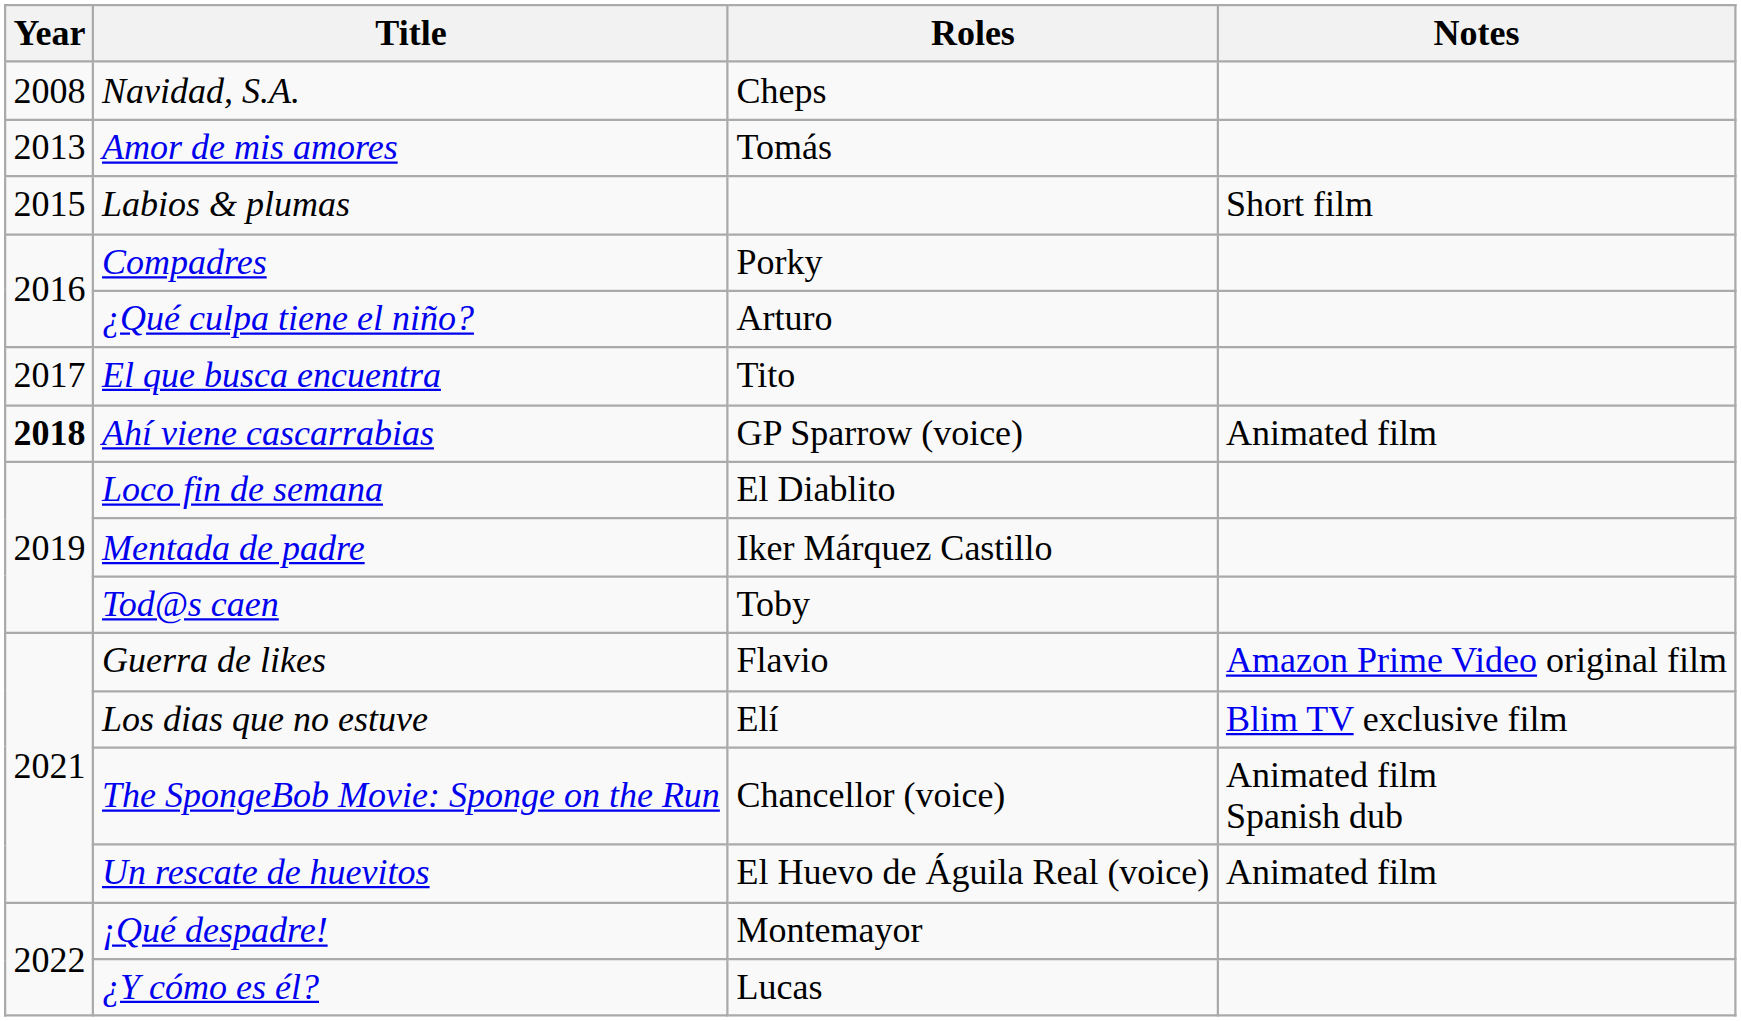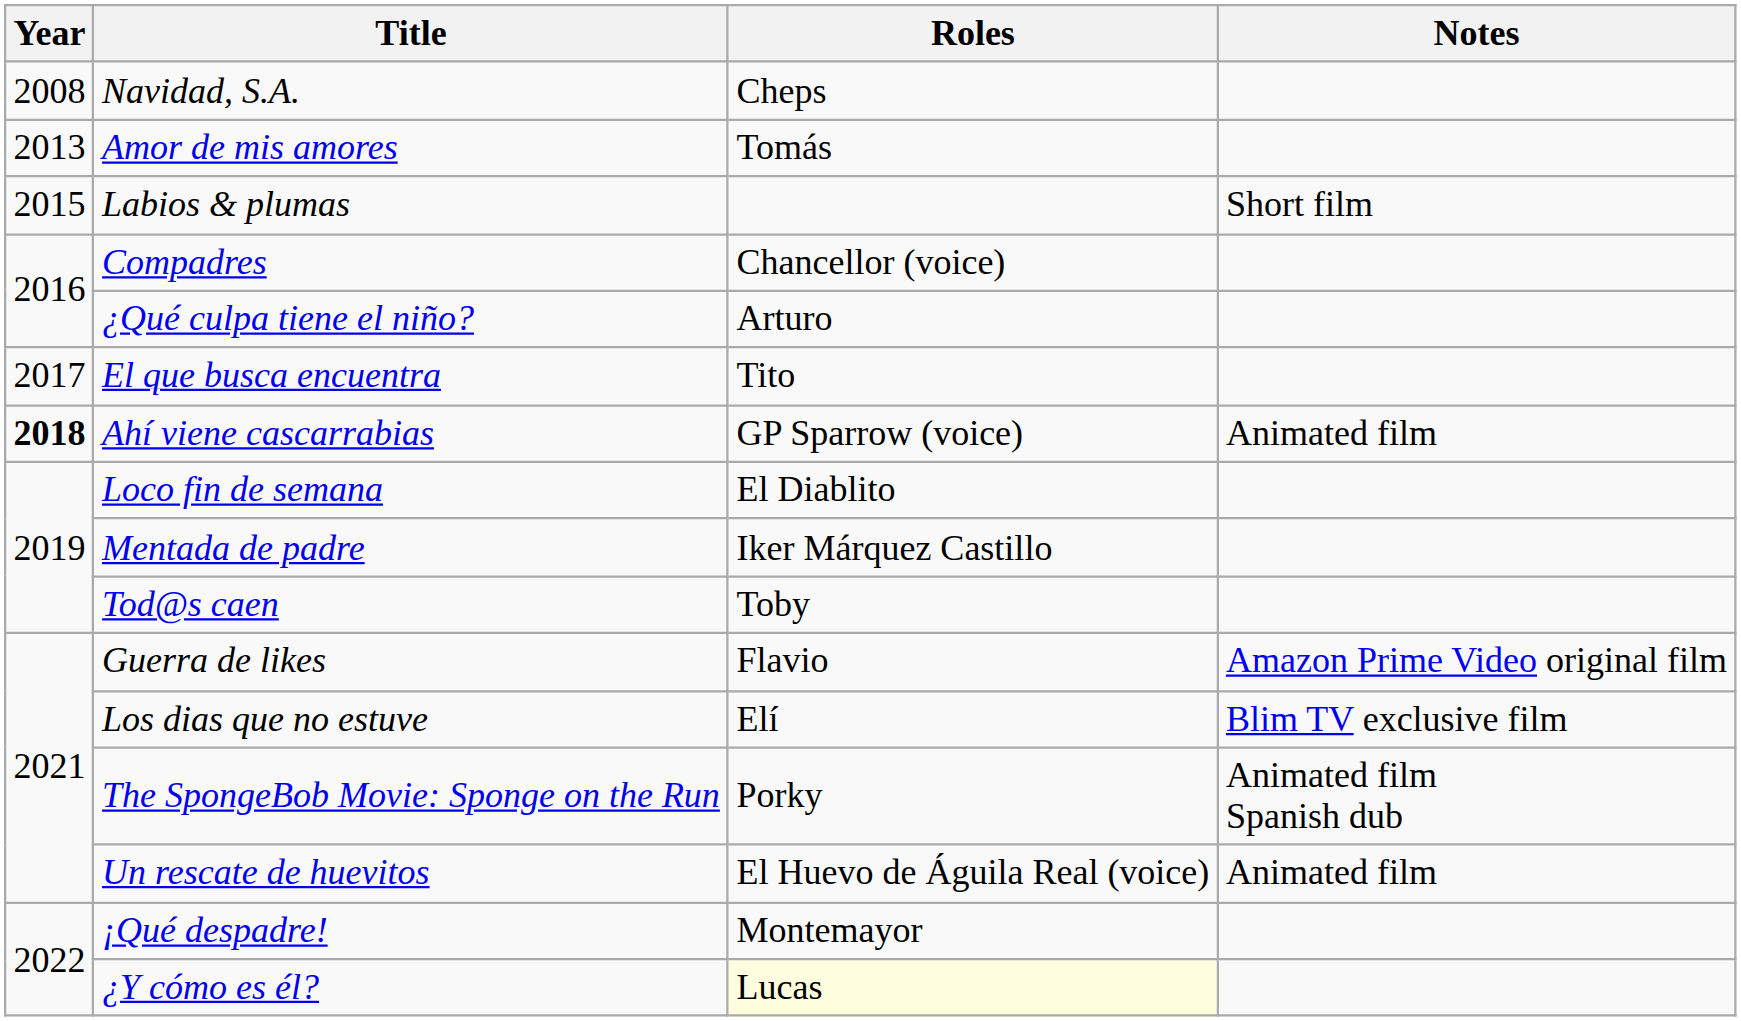 <table class="wikitable sortable">
 <tr>
 <th>Year</th>
 <th>Title</th>
 <th>Roles</th>
 <th>Notes</th>
 </tr>
 <tr>
 <td>2008</td>
 <td><em>Navidad, S.A.</em></td>
 <td>Cheps</td>
 <td></td>
 </tr>
 <tr>
 <td>2013</td>
 <td><em><a href='#'>Amor de mis amores</a></em></td>
 <td>Tomás</td>
 <td></td>
 </tr>
 <tr>
 <td>2015</td>
 <td><em>Labios & plumas</em></td>
 <td></td>
 <td>Short film</td>
 </tr>
 <tr>
 <td rowspan="2">2016</td>
 <td><em><a href='#'>Compadres</a></em></td>
-<td>Porky</td>
+<td>Chancellor (voice)</td>
 <td></td>
 </tr>
 <tr>
 <td><em><a href='#'>¿Qué culpa tiene el niño?</a></em></td>
 <td>Arturo</td>
 <td></td>
 </tr>
 <tr>
 <td>2017</td>
 <td><em><a href='#'>El que busca encuentra</a></em></td>
 <td>Tito</td>
 <td></td>
 </tr>
 <tr>
 <td><strong>2018</strong></td>
 <td><em><a href='#'>Ahí viene cascarrabias</a></em></td>
 <td>GP Sparrow (voice)</td>
 <td>Animated film</td>
 </tr>
 <tr>
 <td rowspan="3">2019</td>
 <td><em><a href='#'>Loco fin de semana</a></em></td>
 <td>El Diablito</td>
 <td></td>
 </tr>
 <tr>
 <td><em><a href='#'>Mentada de padre</a></em></td>
 <td>Iker Márquez Castillo</td>
 <td></td>
 </tr>
 <tr>
 <td><em><a href='#'>Tod@s caen</a></em></td>
 <td>Toby</td>
 <td></td>
 </tr>
 <tr>
 <td rowspan="4">2021</td>
 <td><em>Guerra de likes</em></td>
 <td>Flavio</td>
 <td><a href='#'>Amazon Prime Video</a> original film</td>
 </tr>
 <tr>
 <td><em>Los dias que no estuve</em></td>
 <td>Elí</td>
 <td><a href='#'>Blim TV</a> exclusive film</td>
 </tr>
 <tr>
 <td><em><a href='#'>The SpongeBob Movie: Sponge on the Run</a></em></td>
-<td>Chancellor (voice)</td>
+<td>Porky</td>
 <td>Animated film<br>Spanish dub</td>
 </tr>
 <tr>
 <td><em><a href='#'>Un rescate de huevitos</a></em></td>
 <td>El Huevo de Águila Real (voice)</td>
 <td>Animated film</td>
 </tr>
 <tr>
 <td rowspan="2">2022</td>
 <td><em><a href='#'>¡Qué despadre!</a></em></td>
 <td>Montemayor</td>
 <td></td>
 </tr>
 <tr>
 <td><em><a href='#'>¿Y cómo es él?</a></em></td>
-<td>Lucas</td>
+<td style="background: lightyellow;">Lucas</td>
 <td></td>
 </tr>
 </table>
